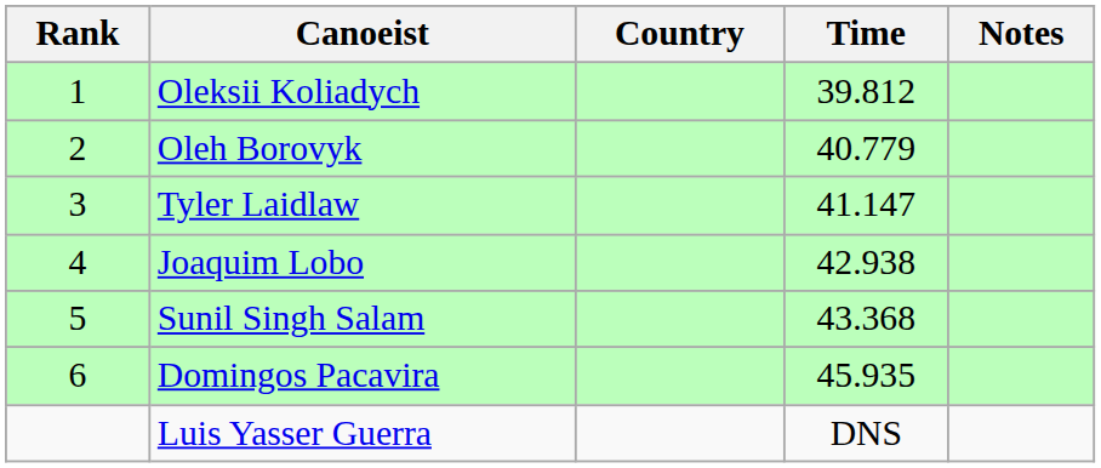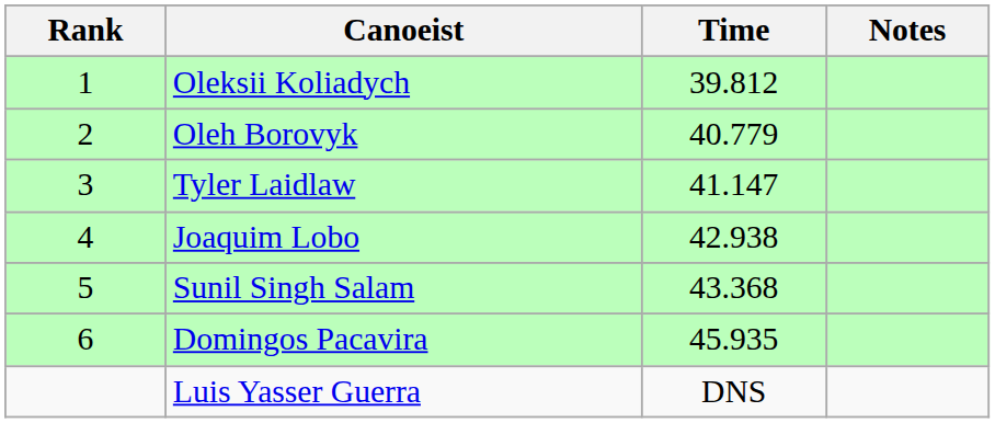 <table class="wikitable" style="text-align:center;width: 55%">
 <tr>
 <th>Rank</th>
 <th>Canoeist</th>
-<th>Country</th>
 <th>Time</th>
 <th>Notes</th>
 </tr>
 <tr bgcolor=bbffbb>
 <td>1</td>
 <td align="left"><a href='#'>Oleksii Koliadych</a></td>
-<td align="left"></td>
 <td>39.812</td>
 <td></td>
 </tr>
 <tr bgcolor=bbffbb>
 <td>2</td>
 <td align="left"><a href='#'>Oleh Borovyk</a></td>
-<td align="left"></td>
 <td>40.779</td>
 <td></td>
 </tr>
 <tr bgcolor=bbffbb>
 <td>3</td>
 <td align="left"><a href='#'>Tyler Laidlaw</a></td>
-<td align="left"></td>
 <td>41.147</td>
 <td></td>
 </tr>
 <tr bgcolor=bbffbb>
 <td>4</td>
 <td align="left"><a href='#'>Joaquim Lobo</a></td>
-<td align="left"></td>
 <td>42.938</td>
 <td></td>
 </tr>
 <tr bgcolor=bbffbb>
 <td>5</td>
 <td align="left"><a href='#'>Sunil Singh Salam</a></td>
-<td align="left"></td>
 <td>43.368</td>
 <td></td>
 </tr>
 <tr bgcolor=bbffbb>
 <td>6</td>
 <td align="left"><a href='#'>Domingos Pacavira</a></td>
-<td align="left"></td>
 <td>45.935</td>
 <td></td>
 </tr>
 <tr>
 <td></td>
 <td align="left"><a href='#'>Luis Yasser Guerra</a></td>
-<td align="left"></td>
 <td>DNS</td>
 <td></td>
 </tr>
 </table>
